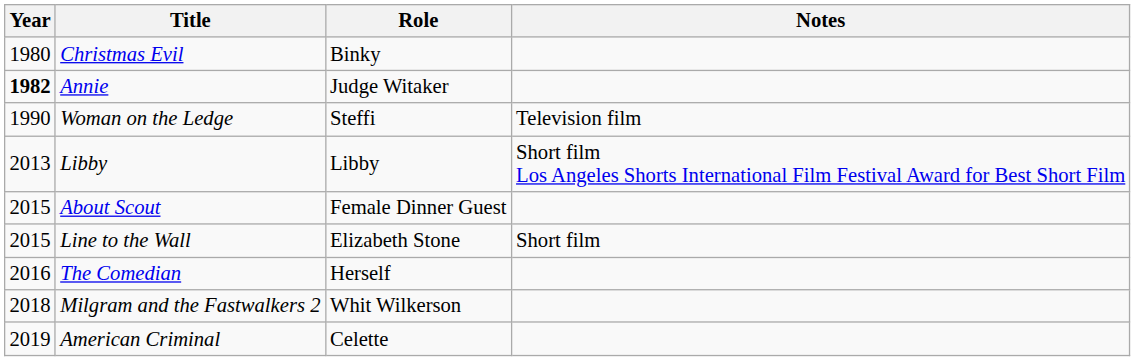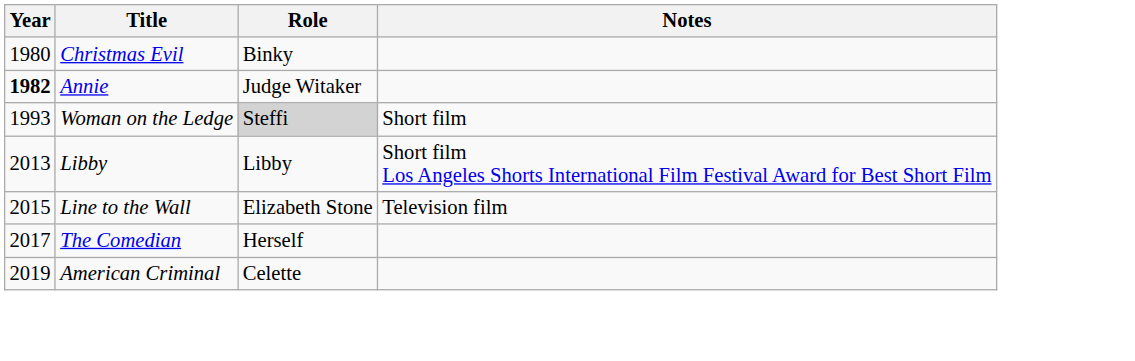 <table class="wikitable sortable">
 <tr>
 <th>Year</th>
 <th>Title</th>
 <th>Role</th>
 <th class="unsortable">Notes</th>
 </tr>
 <tr>
 <td>1980</td>
 <td><em><a href='#'>Christmas Evil</a></em></td>
 <td>Binky</td>
 <td></td>
 </tr>
 <tr>
 <td><strong>1982</strong></td>
 <td><em><a href='#'>Annie</a></em></td>
 <td>Judge Witaker</td>
 <td></td>
 </tr>
 <tr>
-<td>1990</td>
+<td>1993</td>
 <td><em>Woman on the Ledge</em></td>
-<td>Steffi</td>
-<td>Television film</td>
+<td style="background: lightgrey;">Steffi</td>
+<td>Short film</td>
 </tr>
 <tr>
 <td>2013</td>
 <td><em>Libby</em></td>
 <td>Libby</td>
 <td>Short film<br><a href='#'>Los Angeles Shorts International Film Festival Award for Best Short Film</a></td>
 </tr>
 <tr>
 <td>2015</td>
-<td><em><a href='#'>About Scout</a></em></td>
-<td>Female Dinner Guest</td>
-<td></td>
+<td><em>Line to the Wall</em></td>
+<td>Elizabeth Stone</td>
+<td>Television film</td>
 </tr>
 <tr>
-<td>2015</td>
-<td><em>Line to the Wall</em></td>
-<td>Elizabeth Stone</td>
-<td>Short film</td>
-</tr>
-<tr>
-<td>2016</td>
+<td>2017</td>
 <td><em><a href='#'>The Comedian</a></em></td>
 <td>Herself</td>
-<td></td>
-</tr>
-<tr>
-<td>2018</td>
-<td><em>Milgram and the Fastwalkers 2</em></td>
-<td>Whit Wilkerson</td>
 <td></td>
 </tr>
 <tr>
 <td>2019</td>
 <td><em>American Criminal</em></td>
 <td>Celette</td>
 <td></td>
 </tr>
 </table>
